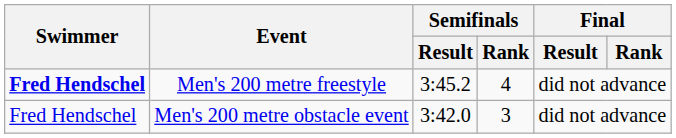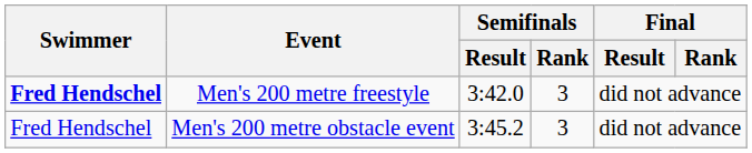 <table class=wikitable>
 <tr>
 <th rowspan=2>Swimmer</th>
 <th rowspan=2>Event</th>
 <th colspan=2>Semifinals</th>
 <th colspan=2>Final</th>
 </tr>
 <tr>
 <th>Result</th>
 <th>Rank</th>
 <th>Result</th>
 <th>Rank</th>
 </tr>
 <tr align=center>
 <td align=left><strong><a href='#'>Fred Hendschel</a></strong></td>
 <td><a href='#'>Men's 200 metre freestyle</a></td>
-<td>3:45.2</td>
-<td>4</td>
+<td>3:42.0</td>
+<td>3</td>
 <td colspan=2>did not advance</td>
 </tr>
 <tr align=center>
 <td align=left><a href='#'>Fred Hendschel</a></td>
 <td><a href='#'>Men's 200 metre obstacle event</a></td>
-<td>3:42.0</td>
+<td>3:45.2</td>
 <td>3</td>
 <td colspan=2>did not advance</td>
 </tr>
 </table>
